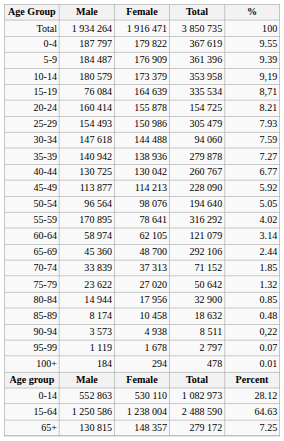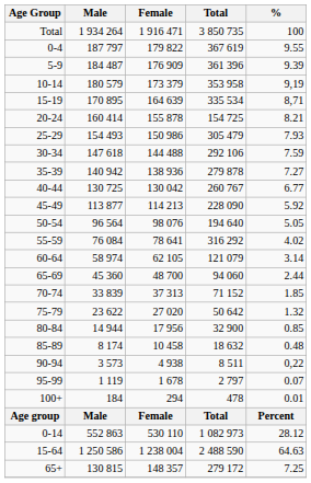 <table class="wikitable">
 <tr>
 <th width="80pt">Age Group</th>
 <th width="80pt">Male</th>
 <th width="80pt">Female</th>
 <th width="80pt">Total</th>
 <th width="80pt">%</th>
 </tr>
 <tr>
 <td align="right">Total</td>
 <td align="right">1 934 264</td>
 <td align="right">1 916 471</td>
 <td align="right">3 850 735</td>
 <td align="right">100</td>
 </tr>
 <tr>
 <td align="right">0-4</td>
 <td align="right">187 797</td>
 <td align="right">179 822</td>
 <td align="right">367 619</td>
 <td align="right">9.55</td>
 </tr>
 <tr>
 <td align="right">5-9</td>
 <td align="right">184 487</td>
 <td align="right">176 909</td>
 <td align="right">361 396</td>
 <td align="right">9.39</td>
 </tr>
 <tr>
 <td align="right">10-14</td>
 <td align="right">180 579</td>
 <td align="right">173 379</td>
 <td align="right">353 958</td>
 <td align="right">9,19</td>
 </tr>
 <tr>
 <td align="right">15-19</td>
-<td align="right">76 084</td>
+<td align="right">170 895</td>
 <td align="right">164 639</td>
 <td align="right">335 534</td>
 <td align="right">8,71</td>
 </tr>
 <tr>
 <td align="right">20-24</td>
 <td align="right">160 414</td>
 <td align="right">155 878</td>
 <td align="right">154 725</td>
 <td align="right">8.21</td>
 </tr>
 <tr>
 <td align="right">25-29</td>
 <td align="right">154 493</td>
 <td align="right">150 986</td>
 <td align="right">305 479</td>
 <td align="right">7.93</td>
 </tr>
 <tr>
 <td align="right">30-34</td>
 <td align="right">147 618</td>
 <td align="right">144 488</td>
-<td align="right">94 060</td>
+<td align="right">292 106</td>
 <td align="right">7.59</td>
 </tr>
 <tr>
 <td align="right">35-39</td>
 <td align="right">140 942</td>
 <td align="right">138 936</td>
 <td align="right">279 878</td>
 <td align="right">7.27</td>
 </tr>
 <tr>
 <td align="right">40-44</td>
 <td align="right">130 725</td>
 <td align="right">130 042</td>
 <td align="right">260 767</td>
 <td align="right">6.77</td>
 </tr>
 <tr>
 <td align="right">45-49</td>
 <td align="right">113 877</td>
 <td align="right">114 213</td>
 <td align="right">228 090</td>
 <td align="right">5.92</td>
 </tr>
 <tr>
 <td align="right">50-54</td>
 <td align="right">96 564</td>
 <td align="right">98 076</td>
 <td align="right">194 640</td>
 <td align="right">5.05</td>
 </tr>
 <tr>
 <td align="right">55-59</td>
-<td align="right">170 895</td>
+<td align="right">76 084</td>
 <td align="right">78 641</td>
 <td align="right">316 292</td>
 <td align="right">4.02</td>
 </tr>
 <tr>
 <td align="right">60-64</td>
 <td align="right">58 974</td>
 <td align="right">62 105</td>
 <td align="right">121 079</td>
 <td align="right">3.14</td>
 </tr>
 <tr>
 <td align="right">65-69</td>
 <td align="right">45 360</td>
 <td align="right">48 700</td>
-<td align="right">292 106</td>
+<td align="right">94 060</td>
 <td align="right">2.44</td>
 </tr>
 <tr>
 <td align="right">70-74</td>
 <td align="right">33 839</td>
 <td align="right">37 313</td>
 <td align="right">71 152</td>
 <td align="right">1.85</td>
 </tr>
 <tr>
 <td align="right">75-79</td>
 <td align="right">23 622</td>
 <td align="right">27 020</td>
 <td align="right">50 642</td>
 <td align="right">1.32</td>
 </tr>
 <tr>
 <td align="right">80-84</td>
 <td align="right">14 944</td>
 <td align="right">17 956</td>
 <td align="right">32 900</td>
 <td align="right">0.85</td>
 </tr>
 <tr>
 <td align="right">85-89</td>
 <td align="right">8 174</td>
 <td align="right">10 458</td>
 <td align="right">18 632</td>
 <td align="right">0.48</td>
 </tr>
 <tr>
 <td align="right">90-94</td>
 <td align="right">3 573</td>
 <td align="right">4 938</td>
 <td align="right">8 511</td>
 <td align="right">0,22</td>
 </tr>
 <tr>
 <td align="right">95-99</td>
 <td align="right">1 119</td>
 <td align="right">1 678</td>
 <td align="right">2 797</td>
 <td align="right">0.07</td>
 </tr>
 <tr>
 <td align="right">100+</td>
 <td align="right">184</td>
 <td align="right">294</td>
 <td align="right">478</td>
 <td align="right">0.01</td>
 </tr>
 <tr>
 <th width="50">Age group</th>
 <th width="80pt">Male</th>
 <th width="80">Female</th>
 <th width="80">Total</th>
 <th width="50">Percent</th>
 </tr>
 <tr>
 <td align="right">0-14</td>
 <td align="right">552 863</td>
 <td align="right">530 110</td>
 <td align="right">1 082 973</td>
 <td align="right">28.12</td>
 </tr>
 <tr>
 <td align="right">15-64</td>
 <td align="right">1 250 586</td>
 <td align="right">1 238 004</td>
 <td align="right">2 488 590</td>
 <td align="right">64.63</td>
 </tr>
 <tr>
 <td align="right">65+</td>
 <td align="right">130 815</td>
 <td align="right">148 357</td>
 <td align="right">279 172</td>
 <td align="right">7.25</td>
 </tr>
 <tr>
 </tr>
 </table>
